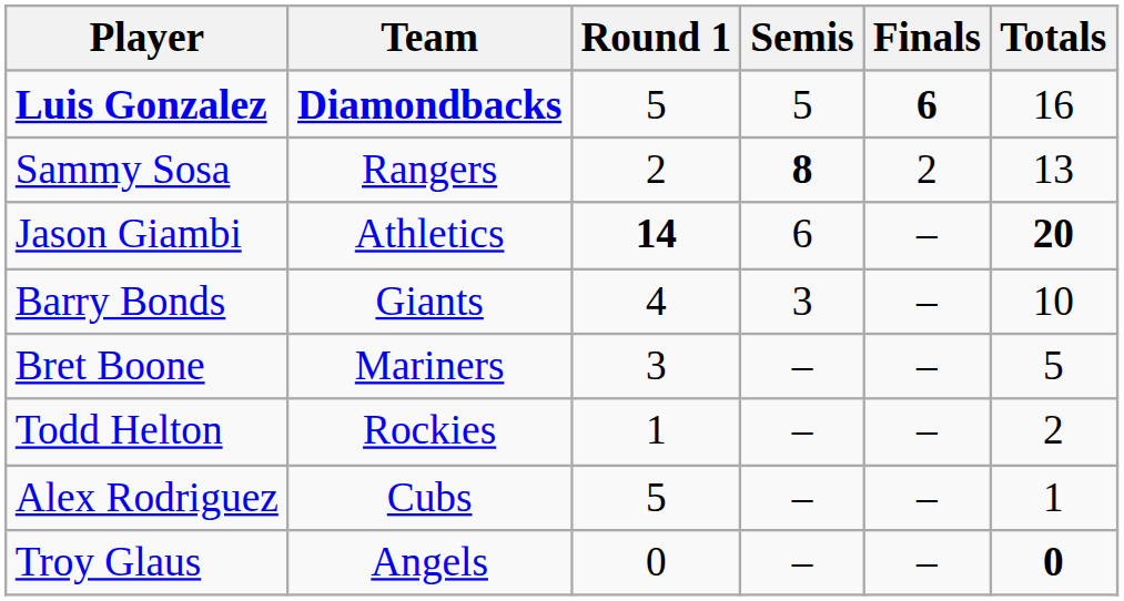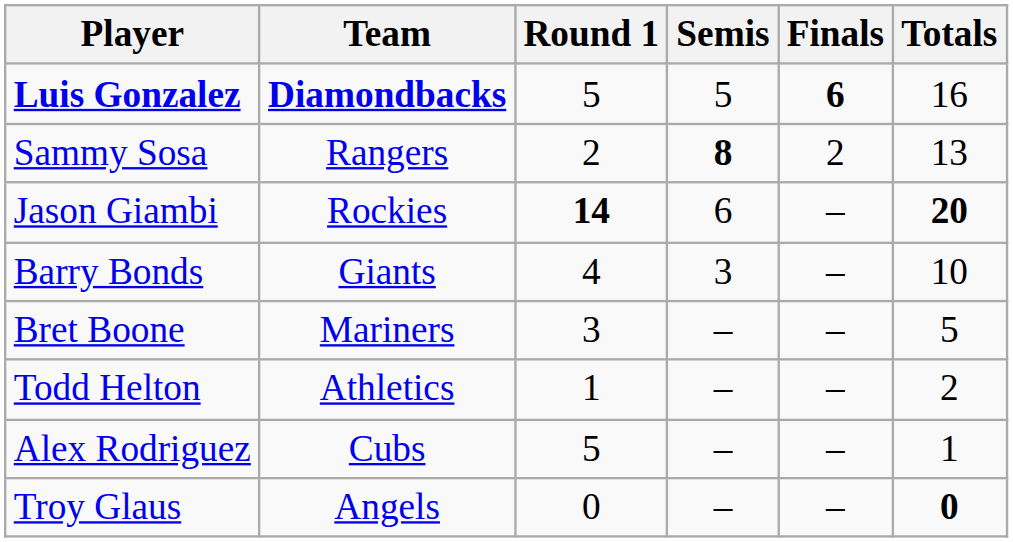 <table class="wikitable sortable" style="text-align:right;">
 <tr>
 <th>Player</th>
 <th>Team</th>
 <th>Round 1</th>
 <th>Semis</th>
 <th>Finals</th>
 <th>Totals</th>
 </tr>
 <tr>
 <td align="left"><strong><a href='#'>Luis Gonzalez</a></strong></td>
 <td style="text-align:center;"><strong><a href='#'>Diamondbacks</a></strong></td>
 <td style="text-align:center;">5</td>
 <td style="text-align:center;">5</td>
 <td style="text-align:center;"><strong>6</strong></td>
 <td style="text-align:center;">16</td>
 </tr>
 <tr>
 <td align="left"><a href='#'>Sammy Sosa</a></td>
 <td style="text-align:center;"><a href='#'>Rangers</a></td>
 <td style="text-align:center;">2</td>
 <td style="text-align:center;"><strong>8</strong></td>
 <td style="text-align:center;">2</td>
 <td style="text-align:center;">13</td>
 </tr>
 <tr>
 <td align="left"><a href='#'>Jason Giambi</a></td>
-<td style="text-align:center;"><a href='#'>Athletics</a></td>
+<td style="text-align:center;"><a href='#'>Rockies</a></td>
 <td style="text-align:center;"><strong>14</strong></td>
 <td style="text-align:center;">6</td>
 <td style="text-align:center;">–</td>
 <td style="text-align:center;"><strong>20</strong></td>
 </tr>
 <tr>
 <td align="left"><a href='#'>Barry Bonds</a></td>
 <td style="text-align:center;"><a href='#'>Giants</a></td>
 <td style="text-align:center;">4</td>
 <td style="text-align:center;">3</td>
 <td style="text-align:center;">–</td>
 <td style="text-align:center;">10</td>
 </tr>
 <tr>
 <td align="left"><a href='#'>Bret Boone</a></td>
 <td style="text-align:center;"><a href='#'>Mariners</a></td>
 <td style="text-align:center;">3</td>
 <td style="text-align:center;">–</td>
 <td style="text-align:center;">–</td>
 <td style="text-align:center;">5</td>
 </tr>
 <tr>
 <td align="left"><a href='#'>Todd Helton</a></td>
-<td style="text-align:center;"><a href='#'>Rockies</a></td>
+<td style="text-align:center;"><a href='#'>Athletics</a></td>
 <td style="text-align:center;">1</td>
 <td style="text-align:center;">–</td>
 <td style="text-align:center;">–</td>
 <td style="text-align:center;">2</td>
 </tr>
 <tr>
 <td align="left"><a href='#'>Alex Rodriguez</a></td>
 <td style="text-align:center;"><a href='#'>Cubs</a></td>
 <td style="text-align:center;">5</td>
 <td style="text-align:center;">–</td>
 <td style="text-align:center;">–</td>
 <td style="text-align:center;">1</td>
 </tr>
 <tr>
 <td align="left"><a href='#'>Troy Glaus</a></td>
 <td style="text-align:center;"><a href='#'>Angels</a></td>
 <td style="text-align:center;">0</td>
 <td style="text-align:center;">–</td>
 <td style="text-align:center;">–</td>
 <td style="text-align:center;"><strong>0</strong></td>
 </tr>
 </table>
